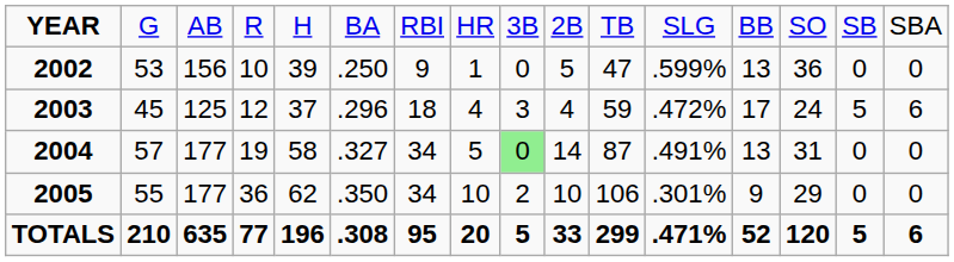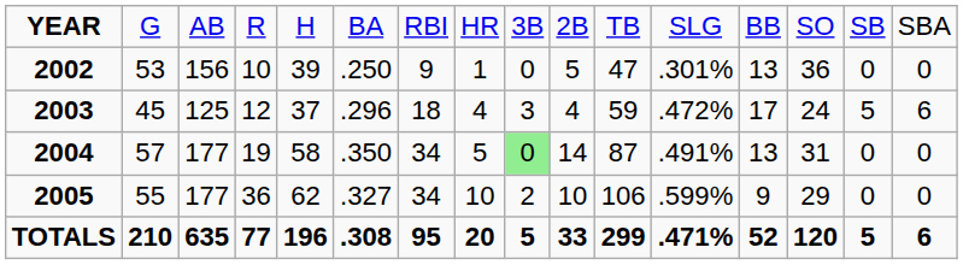 <table class="wikitable">
 <tr align=center>
 <td><strong>YEAR</strong></td>
 <td><a href='#'>G</a></td>
 <td><a href='#'>AB</a></td>
 <td><a href='#'>R</a></td>
 <td><a href='#'>H</a></td>
 <td><a href='#'>BA</a></td>
 <td><a href='#'>RBI</a></td>
 <td><a href='#'>HR</a></td>
 <td><a href='#'>3B</a></td>
 <td><a href='#'>2B</a></td>
 <td><a href='#'>TB</a></td>
 <td><a href='#'>SLG</a></td>
 <td><a href='#'>BB</a></td>
 <td><a href='#'>SO</a></td>
 <td><a href='#'>SB</a></td>
 <td>SBA</td>
 </tr>
 <tr align=center>
 <td><strong>2002</strong></td>
 <td>53</td>
 <td>156</td>
 <td>10</td>
 <td>39</td>
 <td>.250</td>
 <td>9</td>
 <td>1</td>
 <td>0</td>
 <td>5</td>
 <td>47</td>
-<td>.599%</td>
+<td>.301%</td>
 <td>13</td>
 <td>36</td>
 <td>0</td>
 <td>0</td>
 </tr>
 <tr align=center>
 <td><strong>2003</strong></td>
 <td>45</td>
 <td>125</td>
 <td>12</td>
 <td>37</td>
 <td>.296</td>
 <td>18</td>
 <td>4</td>
 <td>3</td>
 <td>4</td>
 <td>59</td>
 <td>.472%</td>
 <td>17</td>
 <td>24</td>
 <td>5</td>
 <td>6</td>
 </tr>
 <tr align=center>
 <td><strong>2004</strong></td>
 <td>57</td>
 <td>177</td>
 <td>19</td>
 <td>58</td>
-<td>.327</td>
+<td>.350</td>
 <td>34</td>
 <td>5</td>
 <td style="background: lightgreen;">0</td>
 <td>14</td>
 <td>87</td>
 <td>.491%</td>
 <td>13</td>
 <td>31</td>
 <td>0</td>
 <td>0</td>
 </tr>
 <tr align=center>
 <td><strong>2005</strong></td>
 <td>55</td>
 <td>177</td>
 <td>36</td>
 <td>62</td>
-<td>.350</td>
+<td>.327</td>
 <td>34</td>
 <td>10</td>
 <td>2</td>
 <td>10</td>
 <td>106</td>
-<td>.301%</td>
+<td>.599%</td>
 <td>9</td>
 <td>29</td>
 <td>0</td>
 <td>0</td>
 </tr>
 <tr align=center>
 <td><strong>TOTALS</strong></td>
 <td><strong>210</strong></td>
 <td><strong>635</strong></td>
 <td><strong>77</strong></td>
 <td><strong>196</strong></td>
 <td><strong>.308</strong></td>
 <td><strong>95</strong></td>
 <td><strong>20</strong></td>
 <td><strong>5</strong></td>
 <td><strong>33</strong></td>
 <td><strong>299</strong></td>
 <td><strong>.471%</strong></td>
 <td><strong>52</strong></td>
 <td><strong>120</strong></td>
 <td><strong>5</strong></td>
 <td><strong>6</strong></td>
 </tr>
 </table>
